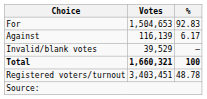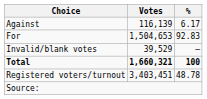 <table class=wikitable style=text-align:right>
 <tr>
 <th>Choice</th>
 <th>Votes</th>
 <th>%</th>
 </tr>
 <tr>
+<td align=left>Against</td>
+<td>116,139</td>
+<td>6.17</td>
+</tr>
+<tr>
 <td align=left>For</td>
 <td>1,504,653</td>
 <td>92.83</td>
-</tr>
-<tr>
-<td align=left>Against</td>
-<td>116,139</td>
-<td>6.17</td>
 </tr>
 <tr>
 <td align=left>Invalid/blank votes</td>
 <td>39,529</td>
 <td>–</td>
 </tr>
 <tr>
 <td align=left><strong>Total</strong></td>
 <td><strong>1,660,321</strong></td>
 <td><strong>100</strong></td>
 </tr>
 <tr>
 <td align=left>Registered voters/turnout</td>
 <td>3,403,451</td>
 <td>48.78</td>
 </tr>
 <tr>
 <td align=left colspan=3>Source: </td>
 </tr>
 </table>
